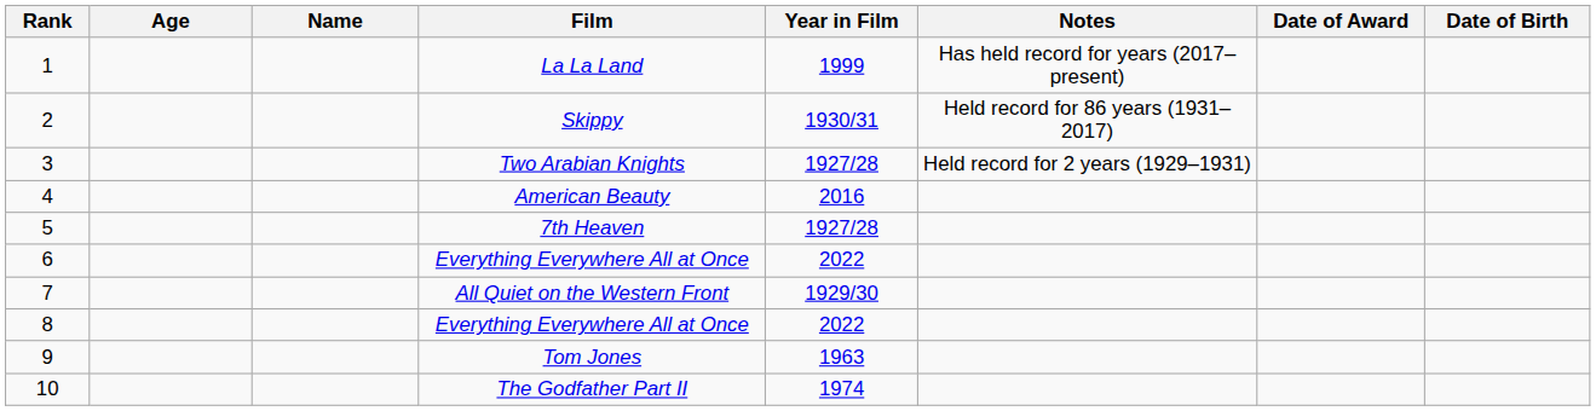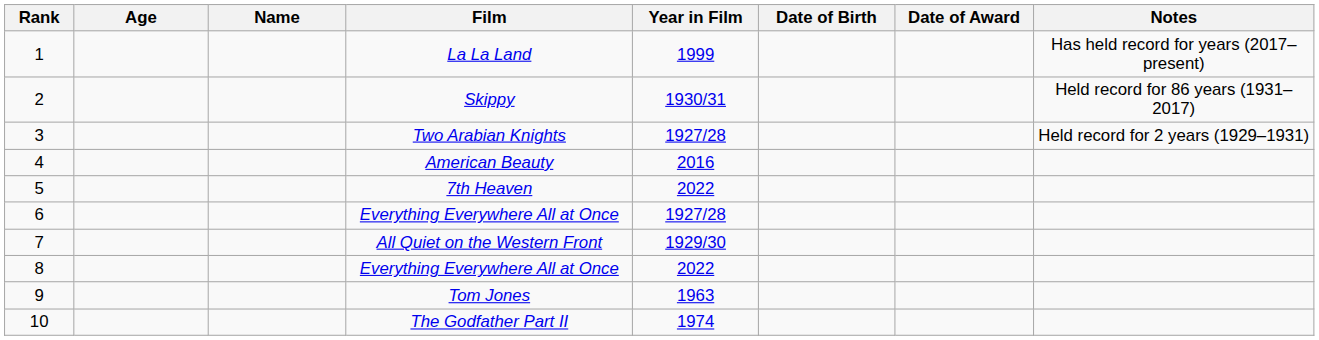 <table class="wikitable sortable" style="text-align: center">
 <tr>
 <th style="width:065px;">Rank</th>
 <th style="width:150px;">Age</th>
 <th style="width:150px;">Name</th>
 <th style="width:325px;">Film</th>
 <th style="width:130px;">Year in Film</th>
+<th style="width:150px;">Date of Birth</th>
+<th style="width:150px;">Date of Award</th>
 <th style="width:325px;">Notes</th>
-<th style="width:150px;">Date of Award</th>
-<th style="width:150px;">Date of Birth</th>
 </tr>
 <tr>
 <td>1</td>
 <td></td>
 <td></td>
 <td><em><a href='#'>La La Land</a></em></td>
 <td><a href='#'>1999</a></td>
-<td>Has held record for  years (2017–present)</td>
 <td></td>
 <td></td>
+<td>Has held record for  years (2017–present)</td>
 </tr>
 <tr>
 <td>2</td>
 <td></td>
 <td></td>
 <td><em><a href='#'>Skippy</a></em></td>
 <td><a href='#'>1930/31</a></td>
-<td>Held record for 86 years (1931–2017)</td>
 <td></td>
 <td></td>
+<td>Held record for 86 years (1931–2017)</td>
 </tr>
 <tr>
 <td>3</td>
 <td></td>
 <td></td>
 <td><em><a href='#'>Two Arabian Knights</a></em></td>
 <td><a href='#'>1927/28</a></td>
-<td>Held record for 2 years (1929–1931)</td>
 <td></td>
 <td></td>
+<td>Held record for 2 years (1929–1931)</td>
 </tr>
 <tr>
 <td>4</td>
 <td></td>
 <td></td>
 <td><em><a href='#'>American Beauty</a></em></td>
 <td><a href='#'>2016</a></td>
 <td></td>
 <td></td>
 <td></td>
 </tr>
 <tr>
 <td>5</td>
 <td></td>
 <td></td>
 <td><em><a href='#'>7th Heaven</a></em></td>
-<td><a href='#'>1927/28</a></td>
+<td><a href='#'>2022</a></td>
 <td></td>
 <td></td>
 <td></td>
 </tr>
 <tr>
 <td>6</td>
 <td></td>
 <td></td>
 <td><em><a href='#'>Everything Everywhere All at Once</a></em></td>
-<td><a href='#'>2022</a></td>
+<td><a href='#'>1927/28</a></td>
 <td></td>
 <td></td>
 <td></td>
 </tr>
 <tr>
 <td>7</td>
 <td></td>
 <td></td>
 <td><em><a href='#'>All Quiet on the Western Front</a></em></td>
 <td><a href='#'>1929/30</a></td>
 <td></td>
 <td></td>
 <td></td>
 </tr>
 <tr>
 <td>8</td>
 <td></td>
 <td></td>
 <td><em><a href='#'>Everything Everywhere All at Once</a></em></td>
 <td><a href='#'>2022</a></td>
 <td></td>
 <td></td>
 <td></td>
 </tr>
 <tr>
 <td>9</td>
 <td></td>
 <td></td>
 <td><em><a href='#'>Tom Jones</a></em></td>
 <td><a href='#'>1963</a></td>
 <td></td>
 <td></td>
 <td></td>
 </tr>
 <tr>
 <td>10</td>
 <td></td>
 <td></td>
 <td><em><a href='#'>The Godfather Part II</a></em></td>
 <td><a href='#'>1974</a></td>
 <td></td>
 <td></td>
 <td></td>
 </tr>
 </table>
